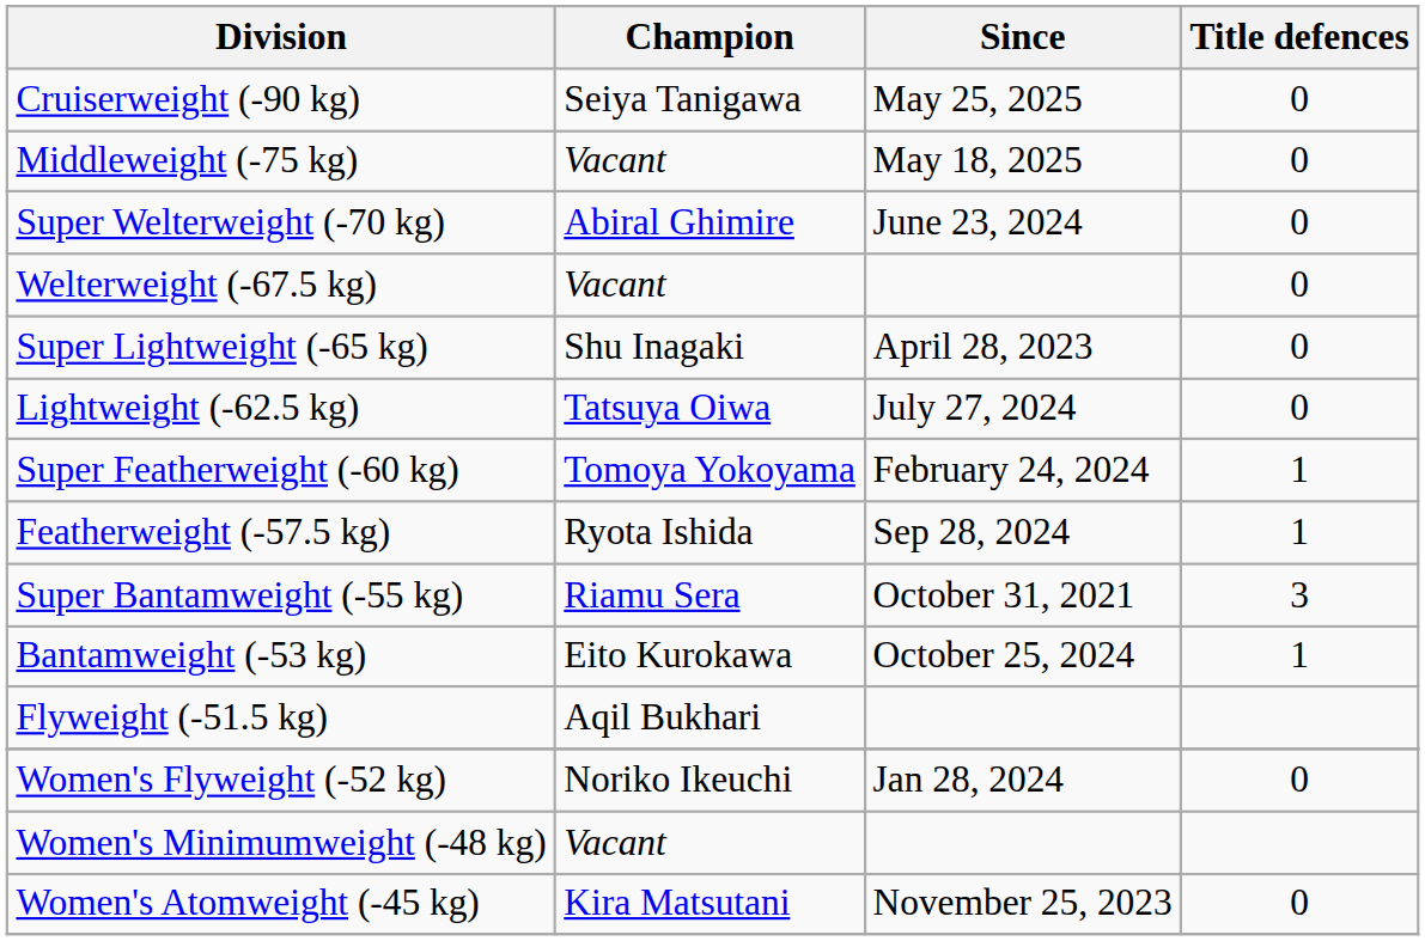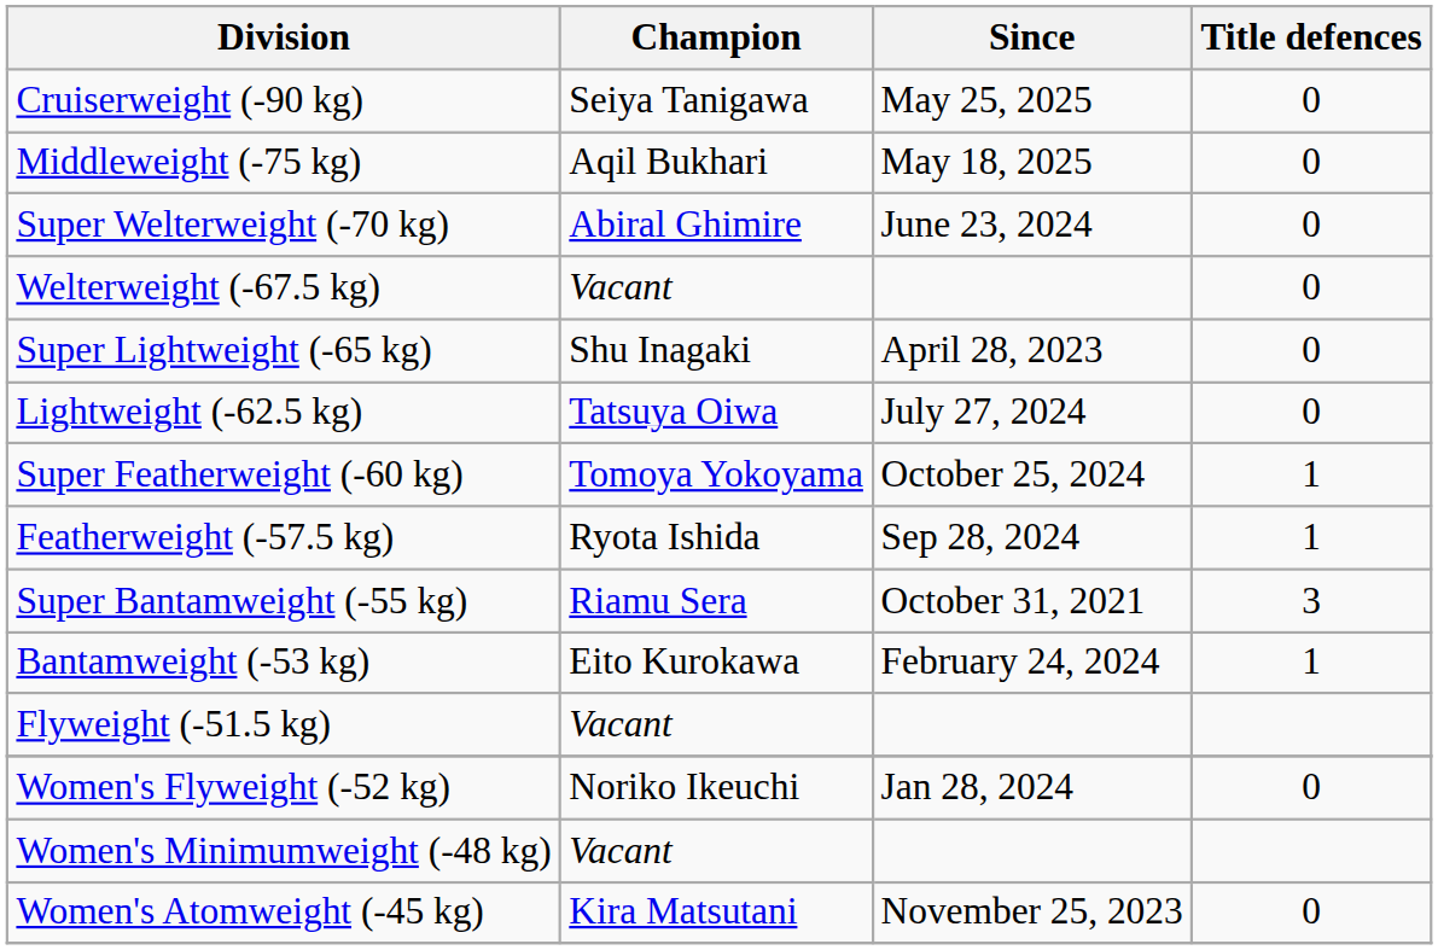 <table class="sortable wikitable succession-box" style="margin:1.0em auto; font-size:90%;">
 <tr>
 <th>Division</th>
 <th>Champion</th>
 <th>Since</th>
 <th>Title defences</th>
 </tr>
 <tr>
 <td><a href='#'>Cruiserweight</a> (-90 kg)</td>
 <td> Seiya Tanigawa</td>
 <td>May 25, 2025</td>
 <td style="text-align:center;">0</td>
 </tr>
 <tr>
 <td><a href='#'>Middleweight</a> (-75 kg)</td>
-<td> <em>Vacant</em></td>
+<td> Aqil Bukhari</td>
 <td>May 18, 2025</td>
 <td style="text-align:center;">0</td>
 </tr>
 <tr>
 <td><a href='#'>Super Welterweight</a> (-70 kg)</td>
 <td> <a href='#'>Abiral Ghimire</a></td>
 <td>June 23, 2024</td>
 <td style="text-align:center;">0</td>
 </tr>
 <tr>
 <td><a href='#'>Welterweight</a> (-67.5 kg)</td>
 <td> <em>Vacant</em></td>
 <td></td>
 <td style="text-align:center;">0</td>
 </tr>
 <tr>
 <td><a href='#'>Super Lightweight</a> (-65 kg)</td>
 <td> Shu Inagaki</td>
 <td>April 28, 2023</td>
 <td style="text-align:center;">0</td>
 </tr>
 <tr>
 <td><a href='#'>Lightweight</a> (-62.5 kg)</td>
 <td> <a href='#'>Tatsuya Oiwa</a></td>
 <td>July 27, 2024</td>
 <td style="text-align:center;">0</td>
 </tr>
 <tr>
 <td><a href='#'>Super Featherweight</a> (-60 kg)</td>
 <td> <a href='#'>Tomoya Yokoyama</a></td>
-<td>February 24, 2024</td>
+<td>October 25, 2024</td>
 <td style="text-align:center;">1</td>
 </tr>
 <tr>
 <td><a href='#'>Featherweight</a> (-57.5 kg)</td>
 <td> Ryota Ishida</td>
 <td>Sep 28, 2024</td>
 <td style="text-align:center;">1</td>
 </tr>
 <tr>
 <td><a href='#'>Super Bantamweight</a> (-55 kg)</td>
 <td> <a href='#'>Riamu Sera</a></td>
 <td>October 31, 2021</td>
 <td style="text-align:center;">3</td>
 </tr>
 <tr>
 <td><a href='#'>Bantamweight</a> (-53 kg)</td>
 <td> Eito Kurokawa</td>
-<td>October 25, 2024</td>
+<td>February 24, 2024</td>
 <td style="text-align:center;">1</td>
 </tr>
 <tr>
 <td><a href='#'>Flyweight</a> (-51.5 kg)</td>
-<td> Aqil Bukhari</td>
+<td> <em>Vacant</em></td>
 <td></td>
 <td style="text-align:center;"></td>
 </tr>
 <tr>
 </tr>
 <tr>
 <td><a href='#'>Women's Flyweight</a> (-52 kg)</td>
 <td> Noriko Ikeuchi</td>
 <td>Jan 28, 2024</td>
 <td style="text-align:center;">0</td>
 </tr>
 <tr>
 <td><a href='#'>Women's Minimumweight</a> (-48 kg)</td>
 <td> <em>Vacant</em></td>
 <td></td>
 <td style="text-align:center;"></td>
 </tr>
 <tr>
 <td><a href='#'>Women's Atomweight</a> (-45 kg)</td>
 <td> <a href='#'>Kira Matsutani</a></td>
 <td>November 25, 2023</td>
 <td style="text-align:center;">0</td>
 </tr>
 <tr>
 </tr>
 </table>
